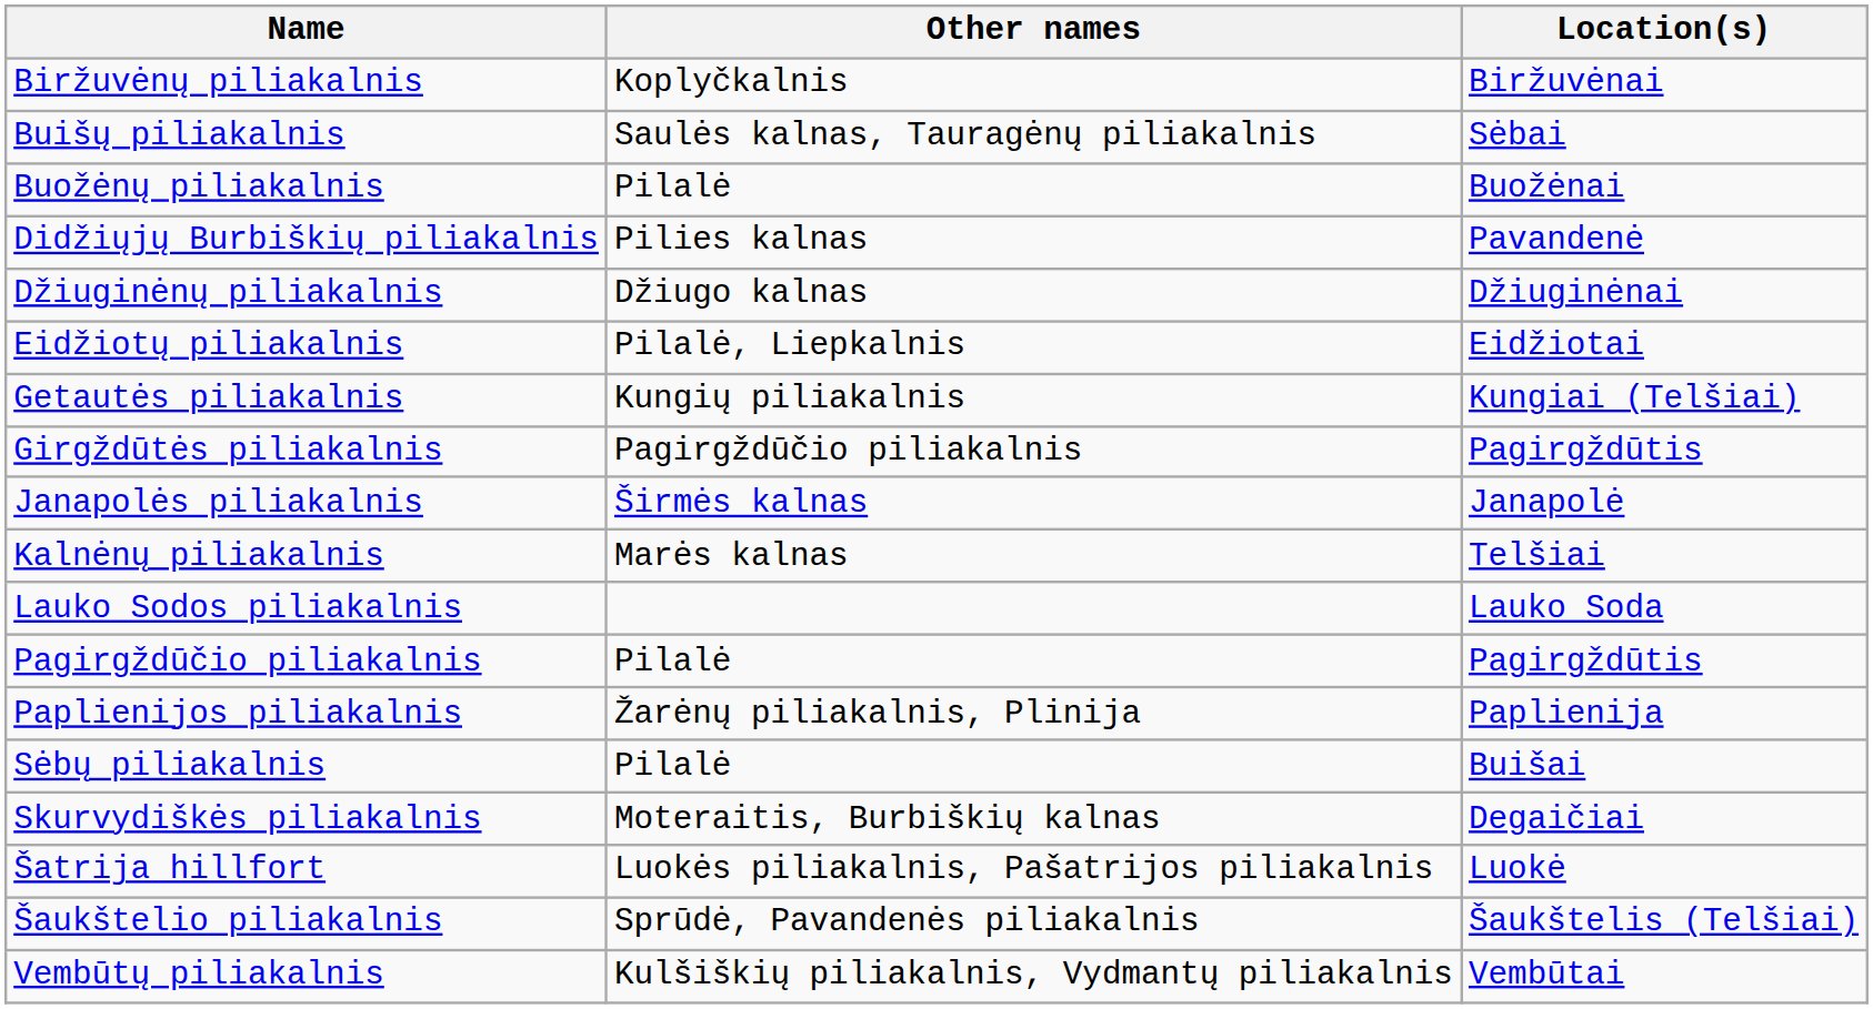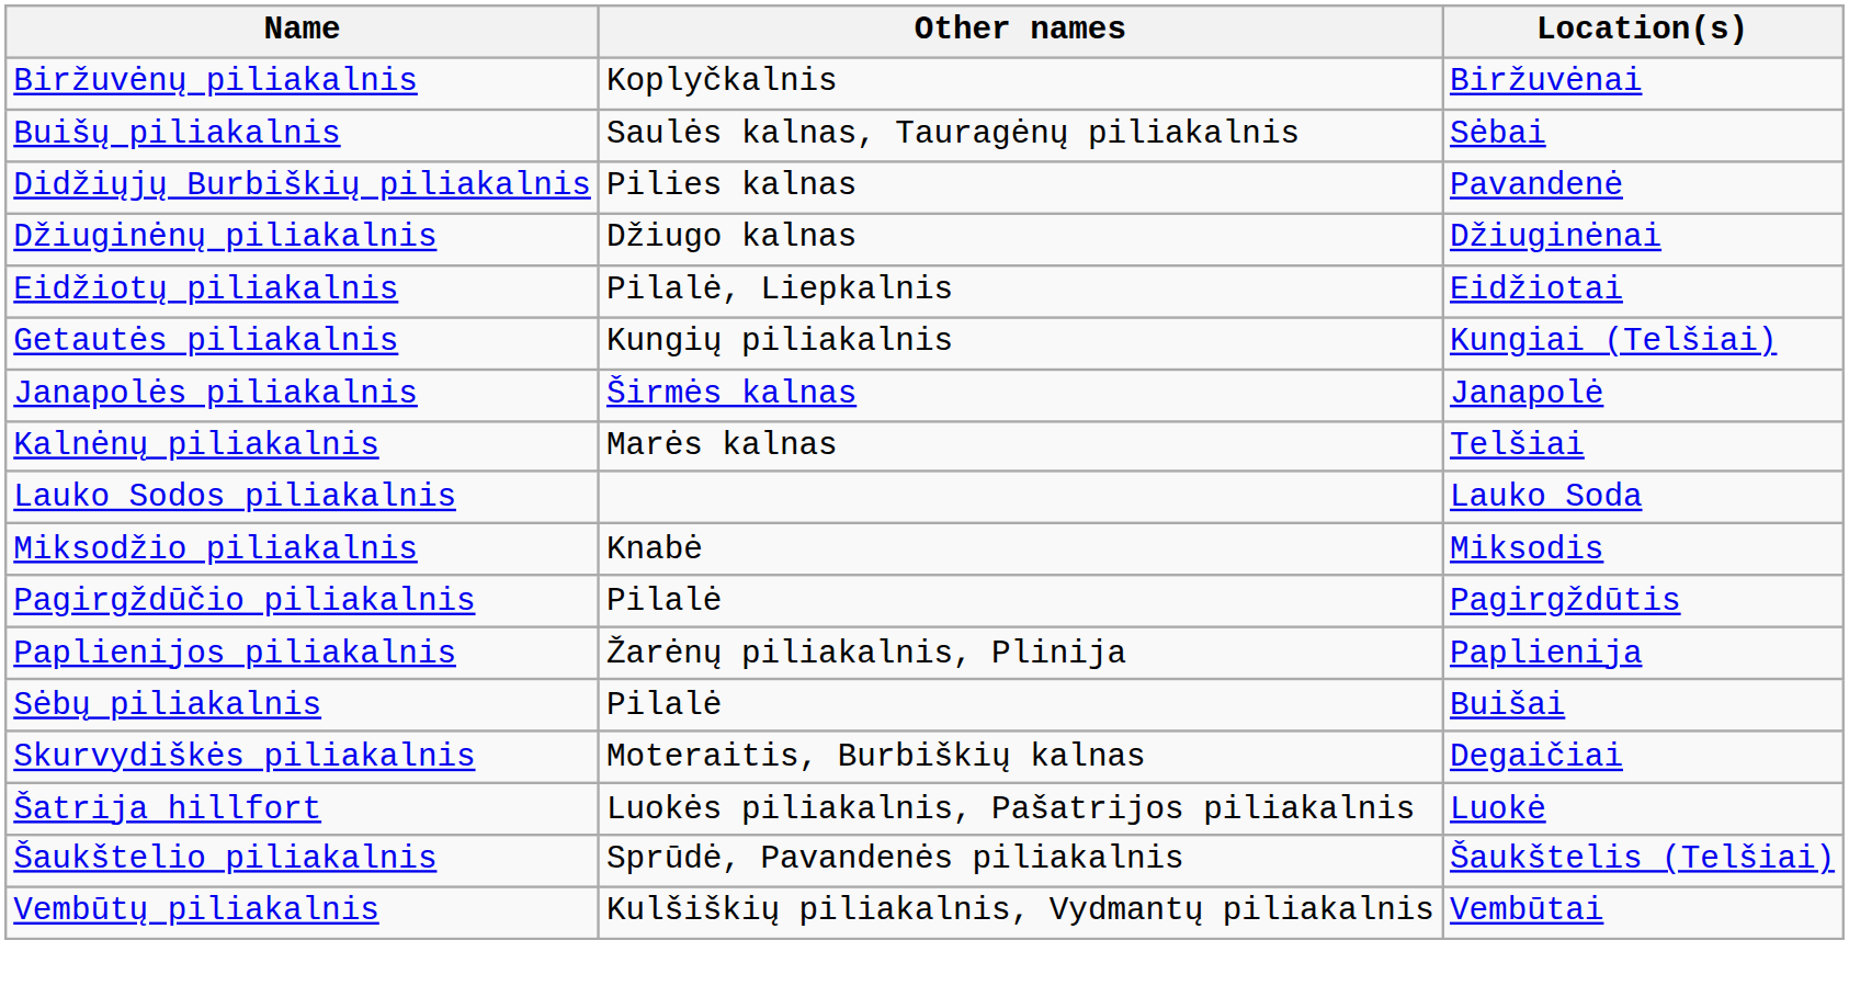 <table class="wikitable" style="font-size: 95%;">
 <tr>
 <th>Name</th>
 <th>Other names</th>
 <th>Location(s)</th>
 </tr>
 <tr>
 <td><a href='#'>Biržuvėnų piliakalnis</a></td>
 <td>Koplyčkalnis</td>
 <td><a href='#'>Biržuvėnai</a></td>
 </tr>
 <tr>
 <td><a href='#'>Buišų piliakalnis</a></td>
 <td>Saulės kalnas, Tauragėnų piliakalnis</td>
 <td><a href='#'>Sėbai</a></td>
-</tr>
-<tr>
-<td><a href='#'>Buožėnų piliakalnis</a></td>
-<td>Pilalė</td>
-<td><a href='#'>Buožėnai</a></td>
 </tr>
 <tr>
 <td><a href='#'>Didžiųjų Burbiškių piliakalnis</a></td>
 <td>Pilies kalnas</td>
 <td><a href='#'>Pavandenė</a></td>
 </tr>
 <tr>
 <td><a href='#'>Džiuginėnų piliakalnis</a></td>
 <td>Džiugo kalnas</td>
 <td><a href='#'>Džiuginėnai</a></td>
 </tr>
 <tr>
 <td><a href='#'>Eidžiotų piliakalnis</a></td>
 <td>Pilalė, Liepkalnis</td>
 <td><a href='#'>Eidžiotai</a></td>
 </tr>
 <tr>
 <td><a href='#'>Getautės piliakalnis</a></td>
 <td>Kungių piliakalnis</td>
 <td><a href='#'>Kungiai (Telšiai)</a></td>
 </tr>
 <tr>
-<td><a href='#'> Girgždūtės piliakalnis</a></td>
-<td>Pagirgždūčio piliakalnis</td>
-<td><a href='#'>Pagirgždūtis</a></td>
-</tr>
-<tr>
 <td><a href='#'>Janapolės piliakalnis</a></td>
 <td><a href='#'>Širmės kalnas</a></td>
 <td><a href='#'>Janapolė</a></td>
 </tr>
 <tr>
 <td><a href='#'>Kalnėnų piliakalnis</a></td>
 <td>Marės kalnas</td>
 <td><a href='#'>Telšiai</a></td>
 </tr>
 <tr>
 <td><a href='#'>Lauko Sodos piliakalnis</a></td>
 <td></td>
 <td><a href='#'>Lauko Soda</a></td>
+</tr>
+<tr>
+<td><a href='#'>Miksodžio piliakalnis</a></td>
+<td>Knabė</td>
+<td><a href='#'>Miksodis</a></td>
 </tr>
 <tr>
 <td><a href='#'>Pagirgždūčio piliakalnis</a></td>
 <td>Pilalė</td>
 <td><a href='#'>Pagirgždūtis</a></td>
 </tr>
 <tr>
 <td><a href='#'>Paplienijos piliakalnis</a></td>
 <td>Žarėnų piliakalnis, Plinija</td>
 <td><a href='#'>Paplienija</a></td>
 </tr>
 <tr>
 <td><a href='#'>Sėbų piliakalnis</a></td>
 <td>Pilalė</td>
 <td><a href='#'>Buišai</a></td>
 </tr>
 <tr>
 <td><a href='#'>Skurvydiškės piliakalnis</a></td>
 <td>Moteraitis, Burbiškių kalnas</td>
 <td><a href='#'>Degaičiai</a></td>
 </tr>
 <tr>
 <td><a href='#'> Šatrija hillfort</a></td>
 <td>Luokės piliakalnis, Pašatrijos piliakalnis</td>
 <td><a href='#'>Luokė</a></td>
 </tr>
 <tr>
 <td><a href='#'>Šaukštelio piliakalnis</a></td>
 <td>Sprūdė, Pavandenės piliakalnis</td>
 <td><a href='#'>Šaukštelis (Telšiai)</a></td>
 </tr>
 <tr>
 <td><a href='#'>Vembūtų piliakalnis</a></td>
 <td>Kulšiškių piliakalnis, Vydmantų piliakalnis</td>
 <td><a href='#'>Vembūtai</a></td>
 </tr>
 </table>
